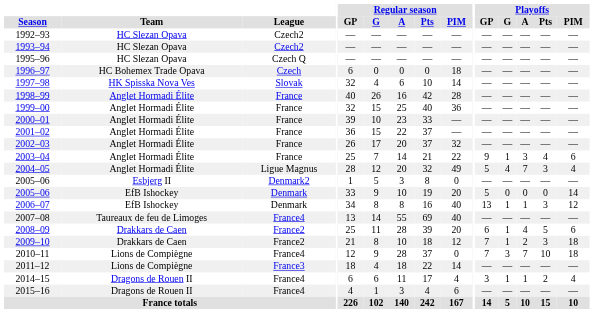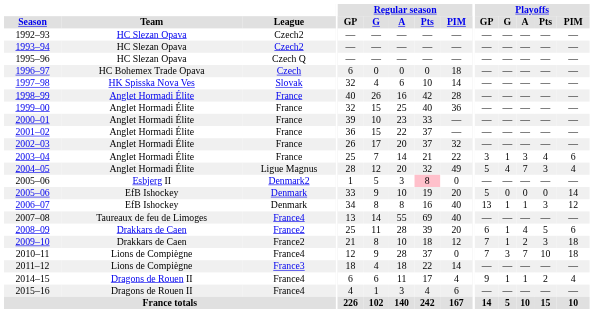 <table border="0" cellpadding="1" cellspacing="0" style="text-align:center; width:60em">
 <tr bgcolor="#e0e0e0">
 <th colspan="3" bgcolor="#ffffff"></th>
 <th rowspan="99" bgcolor="#ffffff"></th>
 <th colspan="5"><a href='#'>Regular season</a></th>
 <th rowspan="99" bgcolor="#ffffff"></th>
 <th colspan="5"><a href='#'>Playoffs</a></th>
 </tr>
 <tr bgcolor="#e0e0e0">
 <th><a href='#'>Season</a></th>
 <th>Team</th>
 <th>League</th>
 <th>GP</th>
 <th><a href='#'>G</a></th>
 <th><a href='#'>A</a></th>
 <th><a href='#'>Pts</a></th>
 <th><a href='#'>PIM</a></th>
 <th>GP</th>
 <th>G</th>
 <th>A</th>
 <th>Pts</th>
 <th>PIM</th>
 </tr>
 <tr>
 <td>1992–93</td>
 <td><a href='#'>HC Slezan Opava</a></td>
 <td>Czech2</td>
 <td>—</td>
 <td>—</td>
 <td>—</td>
 <td>—</td>
 <td>—</td>
 <td>—</td>
 <td>—</td>
 <td>—</td>
 <td>—</td>
 <td>—</td>
 </tr>
 <tr bgcolor="#f0f0f0">
 <td><a href='#'>1993–94</a></td>
 <td>HC Slezan Opava</td>
 <td><a href='#'>Czech2</a></td>
 <td>—</td>
 <td>—</td>
 <td>—</td>
 <td>—</td>
 <td>—</td>
 <td>—</td>
 <td>—</td>
 <td>—</td>
 <td>—</td>
 <td>—</td>
 </tr>
 <tr>
 <td>1995–96</td>
 <td>HC Slezan Opava</td>
 <td>Czech Q</td>
 <td>—</td>
 <td>—</td>
 <td>—</td>
 <td>—</td>
 <td>—</td>
 <td>—</td>
 <td>—</td>
 <td>—</td>
 <td>—</td>
 <td>—</td>
 </tr>
 <tr bgcolor="#f0f0f0">
 <td><a href='#'>1996–97</a></td>
 <td>HC Bohemex Trade Opava</td>
 <td><a href='#'>Czech</a></td>
 <td>6</td>
 <td>0</td>
 <td>0</td>
 <td>0</td>
 <td>18</td>
 <td>—</td>
 <td>—</td>
 <td>—</td>
 <td>—</td>
 <td>—</td>
 </tr>
 <tr>
 <td><a href='#'>1997–98</a></td>
 <td><a href='#'>HK Spisska Nova Ves</a></td>
 <td><a href='#'>Slovak</a></td>
 <td>32</td>
 <td>4</td>
 <td>6</td>
 <td>10</td>
 <td>14</td>
 <td>—</td>
 <td>—</td>
 <td>—</td>
 <td>—</td>
 <td>—</td>
 </tr>
 <tr bgcolor="#f0f0f0">
 <td><a href='#'>1998–99</a></td>
 <td><a href='#'>Anglet Hormadi Élite</a></td>
 <td><a href='#'>France</a></td>
 <td>40</td>
 <td>26</td>
 <td>16</td>
 <td>42</td>
 <td>28</td>
 <td>—</td>
 <td>—</td>
 <td>—</td>
 <td>—</td>
 <td>—</td>
 </tr>
 <tr>
 <td><a href='#'>1999–00</a></td>
 <td>Anglet Hormadi Élite</td>
 <td>France</td>
 <td>32</td>
 <td>15</td>
 <td>25</td>
 <td>40</td>
 <td>36</td>
 <td>—</td>
 <td>—</td>
 <td>—</td>
 <td>—</td>
 <td>—</td>
 </tr>
 <tr bgcolor="#f0f0f0">
 <td><a href='#'>2000–01</a></td>
 <td>Anglet Hormadi Élite</td>
 <td>France</td>
 <td>39</td>
 <td>10</td>
 <td>23</td>
 <td>33</td>
 <td>—</td>
 <td>—</td>
 <td>—</td>
 <td>—</td>
 <td>—</td>
 <td>—</td>
 </tr>
 <tr>
 <td><a href='#'>2001–02</a></td>
 <td>Anglet Hormadi Élite</td>
 <td>France</td>
 <td>36</td>
 <td>15</td>
 <td>22</td>
 <td>37</td>
 <td>—</td>
 <td>—</td>
 <td>—</td>
 <td>—</td>
 <td>—</td>
 <td>—</td>
 </tr>
 <tr bgcolor="#f0f0f0">
 <td><a href='#'>2002–03</a></td>
 <td>Anglet Hormadi Élite</td>
 <td>France</td>
 <td>26</td>
 <td>17</td>
 <td>20</td>
 <td>37</td>
 <td>32</td>
 <td>—</td>
 <td>—</td>
 <td>—</td>
 <td>—</td>
 <td>—</td>
 </tr>
 <tr>
 <td><a href='#'>2003–04</a></td>
 <td>Anglet Hormadi Élite</td>
 <td>France</td>
 <td>25</td>
 <td>7</td>
 <td>14</td>
 <td>21</td>
 <td>22</td>
-<td>9</td>
+<td>3</td>
 <td>1</td>
 <td>3</td>
 <td>4</td>
 <td>6</td>
 </tr>
 <tr bgcolor="#f0f0f0">
 <td><a href='#'>2004–05</a></td>
 <td>Anglet Hormadi Élite</td>
 <td>Ligue Magnus</td>
 <td>28</td>
 <td>12</td>
 <td>20</td>
 <td>32</td>
 <td>49</td>
 <td>5</td>
 <td>4</td>
 <td>7</td>
 <td>3</td>
 <td>4</td>
 </tr>
 <tr>
 <td>2005–06</td>
 <td><a href='#'>Esbjerg</a> II</td>
 <td><a href='#'>Denmark2</a></td>
 <td>1</td>
 <td>5</td>
 <td>3</td>
-<td>8</td>
+<td style="background: pink;">8</td>
 <td>0</td>
 <td>—</td>
 <td>—</td>
 <td>—</td>
 <td>—</td>
 <td>—</td>
 </tr>
 <tr bgcolor="#f0f0f0">
 <td><a href='#'>2005–06</a></td>
 <td>EfB Ishockey</td>
 <td><a href='#'>Denmark</a></td>
 <td>33</td>
 <td>9</td>
 <td>10</td>
 <td>19</td>
 <td>20</td>
 <td>5</td>
 <td>0</td>
 <td>0</td>
 <td>0</td>
 <td>14</td>
 </tr>
 <tr>
 <td><a href='#'>2006–07</a></td>
 <td>EfB Ishockey</td>
 <td>Denmark</td>
 <td>34</td>
 <td>8</td>
 <td>8</td>
 <td>16</td>
 <td>40</td>
 <td>13</td>
 <td>1</td>
 <td>1</td>
 <td>3</td>
 <td>12</td>
 </tr>
 <tr bgcolor="#f0f0f0">
 <td>2007–08</td>
 <td>Taureaux de feu de Limoges</td>
 <td><a href='#'>France4</a></td>
 <td>13</td>
 <td>14</td>
 <td>55</td>
 <td>69</td>
 <td>40</td>
 <td>—</td>
 <td>—</td>
 <td>—</td>
 <td>—</td>
 <td>—</td>
 </tr>
 <tr>
 <td><a href='#'>2008–09</a></td>
 <td><a href='#'>Drakkars de Caen</a></td>
 <td><a href='#'>France2</a></td>
 <td>25</td>
 <td>11</td>
 <td>28</td>
 <td>39</td>
 <td>20</td>
 <td>6</td>
 <td>1</td>
 <td>4</td>
 <td>5</td>
 <td>6</td>
 </tr>
 <tr bgcolor="#f0f0f0">
 <td><a href='#'>2009–10</a></td>
 <td>Drakkars de Caen</td>
 <td>France2</td>
 <td>21</td>
 <td>8</td>
 <td>10</td>
 <td>18</td>
 <td>12</td>
 <td>7</td>
 <td>1</td>
 <td>2</td>
 <td>3</td>
 <td>18</td>
 </tr>
 <tr>
 <td>2010–11</td>
 <td>Lions de Compiègne</td>
 <td>France4</td>
 <td>12</td>
 <td>9</td>
 <td>28</td>
 <td>37</td>
 <td>0</td>
 <td>7</td>
 <td>3</td>
 <td>7</td>
 <td>10</td>
 <td>18</td>
 </tr>
 <tr bgcolor="#f0f0f0">
 <td>2011–12</td>
 <td>Lions de Compiègne</td>
 <td><a href='#'>France3</a></td>
 <td>18</td>
 <td>4</td>
 <td>18</td>
 <td>22</td>
 <td>14</td>
 <td>—</td>
 <td>—</td>
 <td>—</td>
 <td>—</td>
 <td>—</td>
 </tr>
 <tr>
 <td>2014–15</td>
 <td><a href='#'>Dragons de Rouen</a> II</td>
 <td>France4</td>
 <td>6</td>
 <td>6</td>
 <td>11</td>
 <td>17</td>
 <td>4</td>
-<td>3</td>
+<td>9</td>
 <td>1</td>
 <td>1</td>
 <td>2</td>
 <td>4</td>
 </tr>
 <tr bgcolor="#f0f0f0">
 <td>2015–16</td>
 <td>Dragons de Rouen II</td>
 <td>France4</td>
 <td>4</td>
 <td>1</td>
 <td>3</td>
 <td>4</td>
 <td>6</td>
 <td>—</td>
 <td>—</td>
 <td>—</td>
 <td>—</td>
 <td>—</td>
 </tr>
 <tr>
 </tr>
 <tr ALIGN="center" bgcolor="#e0e0e0">
 <th colspan="3">France totals</th>
 <th ALIGN="center">226</th>
 <th ALIGN="center">102</th>
 <th ALIGN="center">140</th>
 <th ALIGN="center">242</th>
 <th ALIGN="center">167</th>
 <th ALIGN="center">14</th>
 <th ALIGN="center">5</th>
 <th ALIGN="center">10</th>
 <th ALIGN="center">15</th>
 <th ALIGN="center">10</th>
 </tr>
 </table>
